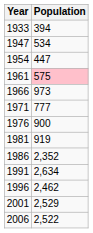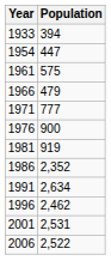 <table class="wikitable">
 <tr>
 <th>Year</th>
 <th>Population</th>
 </tr>
 <tr>
 <td>1933</td>
 <td>394</td>
 </tr>
 <tr>
-<td>1947</td>
-<td>534</td>
-</tr>
-<tr>
 <td>1954</td>
 <td>447</td>
 </tr>
 <tr>
 <td>1961</td>
-<td style="background: pink;">575</td>
+<td>575</td>
 </tr>
 <tr>
 <td>1966</td>
-<td>973</td>
+<td>479</td>
 </tr>
 <tr>
 <td>1971</td>
 <td>777</td>
 </tr>
 <tr>
 <td>1976</td>
 <td>900</td>
 </tr>
 <tr>
 <td>1981</td>
 <td>919</td>
 </tr>
 <tr>
 <td>1986</td>
 <td>2,352</td>
 </tr>
 <tr>
 <td>1991</td>
 <td>2,634</td>
 </tr>
 <tr>
 <td>1996</td>
 <td>2,462</td>
 </tr>
 <tr>
 <td>2001</td>
-<td>2,529</td>
+<td>2,531</td>
 </tr>
 <tr>
 <td>2006</td>
 <td>2,522</td>
 </tr>
 </table>
